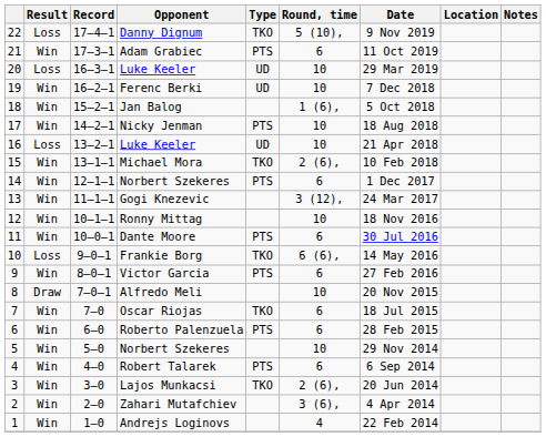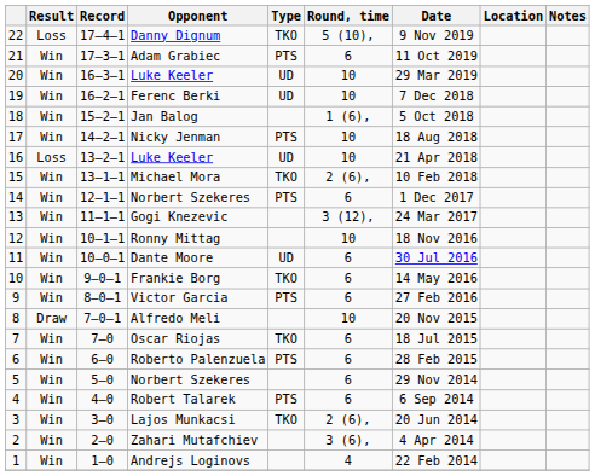 <table class="wikitable" style="text-align:center">
 <tr>
 <th></th>
 <th>Result</th>
 <th>Record</th>
 <th>Opponent</th>
 <th>Type</th>
 <th>Round, time</th>
 <th>Date</th>
 <th>Location</th>
 <th>Notes</th>
 </tr>
 <tr>
 <td>22</td>
 <td>Loss</td>
 <td>17–4–1</td>
 <td align=left><a href='#'>Danny Dignum</a></td>
 <td>TKO</td>
 <td>5 (10), </td>
 <td>9 Nov 2019</td>
 <td align=left></td>
 <td align=left></td>
 </tr>
 <tr>
 <td>21</td>
 <td>Win</td>
 <td>17–3–1</td>
 <td align=left>Adam Grabiec</td>
 <td>PTS</td>
 <td>6</td>
 <td>11 Oct 2019</td>
 <td align=left></td>
 <td></td>
 </tr>
 <tr>
 <td>20</td>
-<td>Loss</td>
+<td>Win</td>
 <td>16–3–1</td>
 <td align=left><a href='#'>Luke Keeler</a></td>
 <td>UD</td>
 <td>10</td>
 <td>29 Mar 2019</td>
 <td align=left></td>
 <td align=left></td>
 </tr>
 <tr>
 <td>19</td>
 <td>Win</td>
 <td>16–2–1</td>
 <td align=left>Ferenc Berki</td>
 <td>UD</td>
 <td>10</td>
 <td>7 Dec 2018</td>
 <td align=left></td>
 <td align=left></td>
 </tr>
 <tr>
 <td>18</td>
 <td>Win</td>
 <td>15–2–1</td>
 <td align=left>Jan Balog</td>
 <td></td>
 <td>1 (6), </td>
 <td>5 Oct 2018</td>
 <td align=left></td>
 <td></td>
 </tr>
 <tr>
 <td>17</td>
 <td>Win</td>
 <td>14–2–1</td>
 <td align=left>Nicky Jenman</td>
 <td>PTS</td>
 <td>10</td>
 <td>18 Aug 2018</td>
 <td align=left></td>
 <td></td>
 </tr>
 <tr>
 <td>16</td>
 <td>Loss</td>
 <td>13–2–1</td>
 <td align=left><a href='#'>Luke Keeler</a></td>
 <td>UD</td>
 <td>10</td>
 <td>21 Apr 2018</td>
 <td align=left></td>
 <td align=left></td>
 </tr>
 <tr>
 <td>15</td>
 <td>Win</td>
 <td>13–1–1</td>
 <td align=left>Michael Mora</td>
 <td>TKO</td>
 <td>2 (6), </td>
 <td>10 Feb 2018</td>
 <td align=left></td>
 <td></td>
 </tr>
 <tr>
 <td>14</td>
 <td>Win</td>
 <td>12–1–1</td>
 <td align=left>Norbert Szekeres</td>
 <td>PTS</td>
 <td>6</td>
 <td>1 Dec 2017</td>
 <td align=left></td>
 <td></td>
 </tr>
 <tr>
 <td>13</td>
 <td>Win</td>
 <td>11–1–1</td>
 <td align=left>Gogi Knezevic</td>
 <td></td>
 <td>3 (12), </td>
 <td>24 Mar 2017</td>
 <td align=left></td>
 <td align=left></td>
 </tr>
 <tr>
 <td>12</td>
 <td>Win</td>
 <td>10–1–1</td>
 <td align=left>Ronny Mittag</td>
 <td></td>
 <td>10</td>
 <td>18 Nov 2016</td>
 <td align=left></td>
 <td align=left></td>
 </tr>
 <tr>
 <td>11</td>
 <td>Win</td>
 <td>10–0–1</td>
 <td align=left>Dante Moore</td>
-<td>PTS</td>
+<td>UD</td>
 <td>6</td>
 <td><a href='#'>30 Jul 2016</a></td>
 <td align=left></td>
 <td></td>
 </tr>
 <tr>
 <td>10</td>
-<td>Loss</td>
+<td>Win</td>
 <td>9–0–1</td>
 <td align=left>Frankie Borg</td>
 <td>TKO</td>
-<td>6 (6), </td>
+<td>6</td>
 <td>14 May 2016</td>
 <td align=left></td>
 <td></td>
 </tr>
 <tr>
 <td>9</td>
 <td>Win</td>
 <td>8–0–1</td>
 <td align=left>Victor Garcia</td>
 <td>PTS</td>
 <td>6</td>
 <td>27 Feb 2016</td>
 <td align=left></td>
 <td></td>
 </tr>
 <tr>
 <td>8</td>
 <td>Draw</td>
 <td>7–0–1</td>
 <td align=left>Alfredo Meli</td>
 <td></td>
 <td>10</td>
 <td>20 Nov 2015</td>
 <td align=left></td>
 <td align=left></td>
 </tr>
 <tr>
 <td>7</td>
 <td>Win</td>
 <td>7–0</td>
 <td align=left>Oscar Riojas</td>
 <td>TKO</td>
 <td>6</td>
 <td>18 Jul 2015</td>
 <td align=left></td>
 <td></td>
 </tr>
 <tr>
 <td>6</td>
 <td>Win</td>
 <td>6–0</td>
 <td align=left>Roberto Palenzuela</td>
 <td>PTS</td>
 <td>6</td>
 <td>28 Feb 2015</td>
 <td align=left></td>
 <td></td>
 </tr>
 <tr>
 <td>5</td>
 <td>Win</td>
 <td>5–0</td>
 <td align=left>Norbert Szekeres</td>
 <td></td>
-<td>10</td>
+<td>6</td>
 <td>29 Nov 2014</td>
 <td align=left></td>
 <td></td>
 </tr>
 <tr>
 <td>4</td>
 <td>Win</td>
 <td>4–0</td>
 <td align=left>Robert Talarek</td>
 <td>PTS</td>
 <td>6</td>
 <td>6 Sep 2014</td>
 <td align=left></td>
 <td></td>
 </tr>
 <tr>
 <td>3</td>
 <td>Win</td>
 <td>3–0</td>
 <td align=left>Lajos Munkacsi</td>
 <td>TKO</td>
 <td>2 (6), </td>
 <td>20 Jun 2014</td>
 <td align=left></td>
 <td></td>
 </tr>
 <tr>
 <td>2</td>
 <td>Win</td>
 <td>2–0</td>
 <td align=left>Zahari Mutafchiev</td>
 <td></td>
 <td>3 (6), </td>
 <td>4 Apr 2014</td>
 <td align=left></td>
 <td></td>
 </tr>
 <tr>
 <td>1</td>
 <td>Win</td>
 <td>1–0</td>
 <td align=left>Andrejs Loginovs</td>
 <td></td>
 <td>4</td>
 <td>22 Feb 2014</td>
 <td align=left></td>
 <td></td>
 </tr>
 <tr>
 </tr>
 </table>
